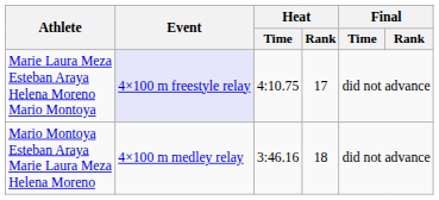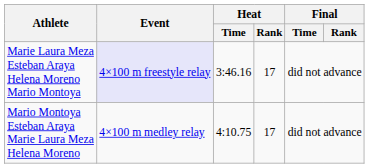 <table class=wikitable style="font-size:90%">
 <tr>
 <th rowspan="2">Athlete</th>
 <th rowspan="2">Event</th>
 <th colspan="2">Heat</th>
 <th colspan="2">Final</th>
 </tr>
 <tr style="font-size:95%">
 <th>Time</th>
 <th>Rank</th>
 <th>Time</th>
 <th>Rank</th>
 </tr>
 <tr align=center>
 <td align=left><a href='#'>Marie Laura Meza</a><br><a href='#'>Esteban Araya</a><br><a href='#'>Helena Moreno</a><br><a href='#'>Mario Montoya</a></td>
 <td align=left style="background: lavender;"><a href='#'>4×100 m freestyle relay</a></td>
-<td>4:10.75</td>
+<td>3:46.16</td>
 <td>17</td>
 <td colspan=2>did not advance</td>
 </tr>
 <tr align=center>
 <td align=left><a href='#'>Mario Montoya</a><br><a href='#'>Esteban Araya</a><br><a href='#'>Marie Laura Meza</a><br><a href='#'>Helena Moreno</a></td>
 <td align=left><a href='#'>4×100 m medley relay</a></td>
-<td>3:46.16</td>
-<td>18</td>
+<td>4:10.75</td>
+<td>17</td>
 <td colspan=2>did not advance</td>
 </tr>
 </table>
